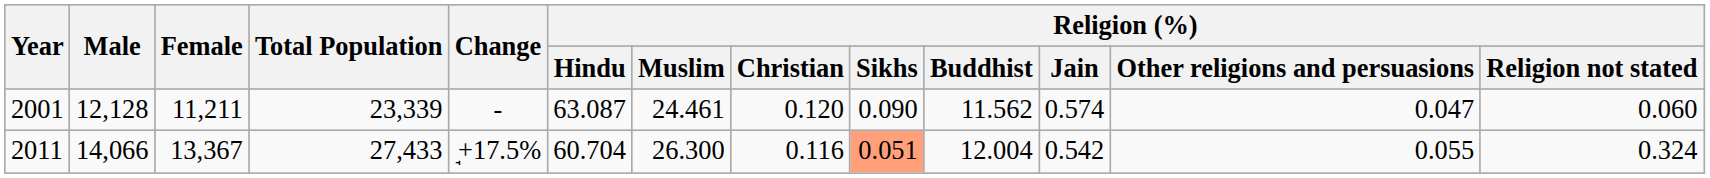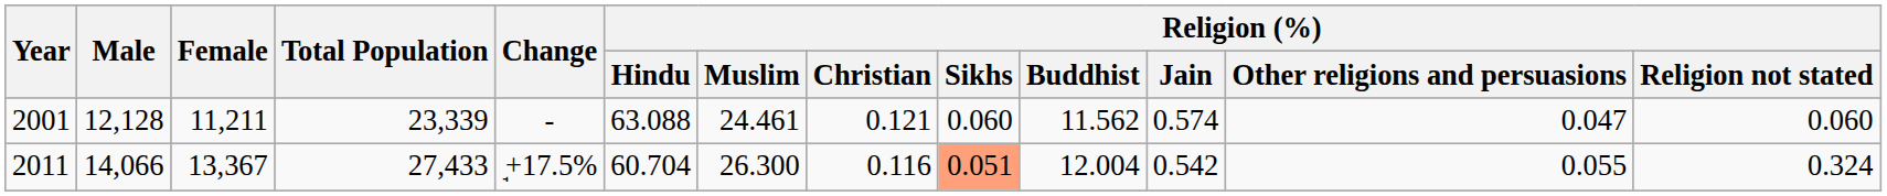 <table class="wikitable">
 <tr>
 <th rowspan="2">Year</th>
 <th rowspan="2">Male</th>
 <th rowspan="2">Female</th>
 <th rowspan="2">Total Population</th>
 <th rowspan="2">Change</th>
 <th colspan="8">Religion (%)</th>
 </tr>
 <tr>
 <th>Hindu</th>
 <th>Muslim</th>
 <th>Christian</th>
 <th>Sikhs</th>
 <th>Buddhist</th>
 <th>Jain</th>
 <th>Other religions and persuasions</th>
 <th>Religion not stated</th>
 </tr>
 <tr>
 <td>2001</td>
 <td style="text-align:right;">12,128</td>
 <td style="text-align:right;">11,211</td>
 <td style="text-align:right;">23,339</td>
 <td style="text-align:center;">-</td>
-<td style="text-align:right;">63.087</td>
+<td style="text-align:right;">63.088</td>
 <td style="text-align:right;">24.461</td>
-<td style="text-align:right;">0.120</td>
-<td style="text-align:right;">0.090</td>
+<td style="text-align:right;">0.121</td>
+<td style="text-align:right;">0.060</td>
 <td style="text-align:right;">11.562</td>
 <td style="text-align:right;">0.574</td>
 <td style="text-align:right;">0.047</td>
 <td style="text-align:right;">0.060</td>
 </tr>
 <tr>
 <td>2011</td>
 <td style="text-align:right;">14,066</td>
 <td style="text-align:right;">13,367</td>
 <td style="text-align:right;">27,433</td>
 <td style="text-align:right;">̘+17.5%</td>
 <td style="text-align:right;">60.704</td>
 <td style="text-align:right;">26.300</td>
 <td style="text-align:right;">0.116</td>
 <td style="background: lightsalmon; text-align:right;">0.051</td>
 <td style="text-align:right;">12.004</td>
 <td style="text-align:right;">0.542</td>
 <td style="text-align:right;">0.055</td>
 <td style="text-align:right;">0.324</td>
 </tr>
 </table>
